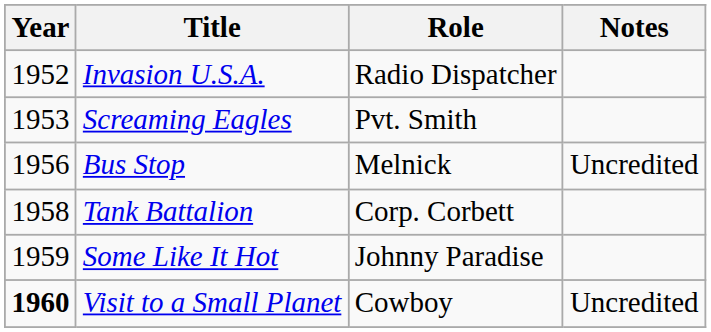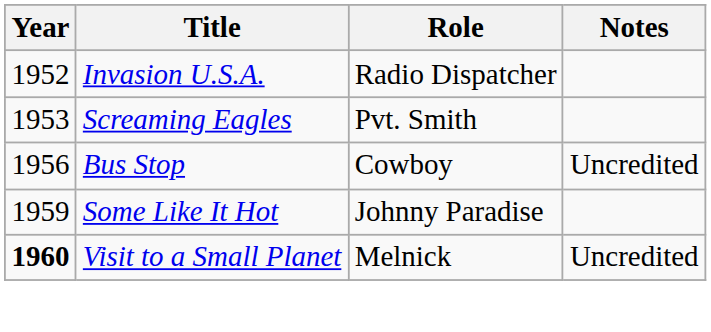 <table class="wikitable">
 <tr>
 <th>Year</th>
 <th>Title</th>
 <th>Role</th>
 <th>Notes</th>
 </tr>
 <tr>
 <td>1952</td>
 <td><em><a href='#'>Invasion U.S.A.</a></em></td>
 <td>Radio Dispatcher</td>
 <td></td>
 </tr>
 <tr>
 <td>1953</td>
 <td><em><a href='#'>Screaming Eagles</a></em></td>
 <td>Pvt. Smith</td>
 <td></td>
 </tr>
 <tr>
 <td>1956</td>
 <td><em><a href='#'>Bus Stop</a></em></td>
-<td>Melnick</td>
+<td>Cowboy</td>
 <td>Uncredited</td>
-</tr>
-<tr>
-<td>1958</td>
-<td><em><a href='#'>Tank Battalion</a></em></td>
-<td>Corp. Corbett</td>
-<td></td>
 </tr>
 <tr>
 <td>1959</td>
 <td><em><a href='#'>Some Like It Hot</a></em></td>
 <td>Johnny Paradise</td>
 <td></td>
 </tr>
 <tr>
 <td><strong>1960</strong></td>
 <td><em><a href='#'>Visit to a Small Planet</a></em></td>
-<td>Cowboy</td>
+<td>Melnick</td>
 <td>Uncredited</td>
 </tr>
 </table>
